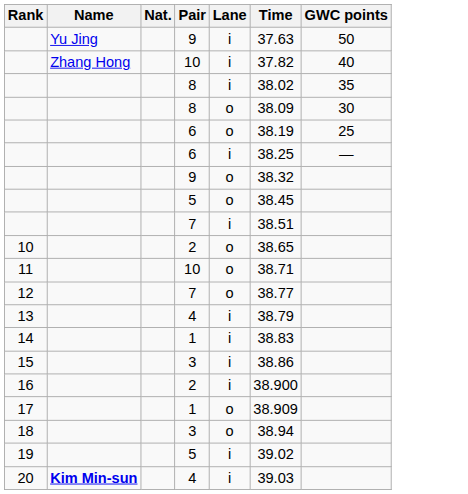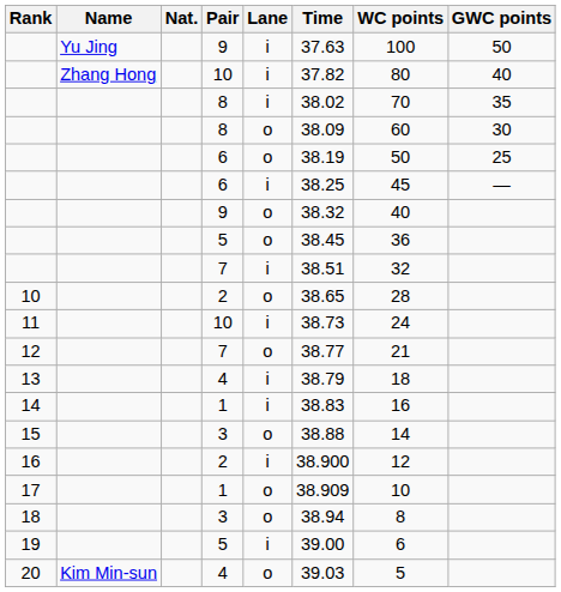 <table class="wikitable sortable" style="text-align:center">
 <tr>
 <th>Rank</th>
 <th>Name</th>
 <th>Nat.</th>
 <th>Pair</th>
 <th>Lane</th>
 <th>Time</th>
+<th>WC points</th>
 <th>GWC points</th>
 </tr>
 <tr>
 <td></td>
 <td align=left><a href='#'>Yu Jing</a></td>
 <td></td>
 <td>9</td>
 <td>i</td>
 <td>37.63</td>
+<td>100</td>
 <td>50</td>
 </tr>
 <tr>
 <td></td>
 <td align=left><a href='#'>Zhang Hong</a></td>
 <td></td>
 <td>10</td>
 <td>i</td>
 <td>37.82</td>
+<td>80</td>
 <td>40</td>
 </tr>
 <tr>
 <td></td>
 <td align=left></td>
 <td></td>
 <td>8</td>
 <td>i</td>
 <td>38.02</td>
+<td>70</td>
 <td>35</td>
 </tr>
 <tr>
 <td></td>
 <td align=left></td>
 <td></td>
 <td>8</td>
 <td>o</td>
 <td>38.09</td>
+<td>60</td>
 <td>30</td>
 </tr>
 <tr>
 <td></td>
 <td align=left></td>
 <td></td>
 <td>6</td>
 <td>o</td>
 <td>38.19</td>
+<td>50</td>
 <td>25</td>
 </tr>
 <tr>
 <td></td>
 <td align=left></td>
 <td></td>
 <td>6</td>
 <td>i</td>
 <td>38.25</td>
+<td>45</td>
 <td>—</td>
 </tr>
 <tr>
 <td></td>
 <td align=left></td>
 <td></td>
 <td>9</td>
 <td>o</td>
 <td>38.32</td>
+<td>40</td>
 <td></td>
 </tr>
 <tr>
 <td></td>
 <td align=left></td>
 <td></td>
 <td>5</td>
 <td>o</td>
 <td>38.45</td>
+<td>36</td>
 <td></td>
 </tr>
 <tr>
 <td></td>
 <td align=left></td>
 <td></td>
 <td>7</td>
 <td>i</td>
 <td>38.51</td>
+<td>32</td>
 <td></td>
 </tr>
 <tr>
 <td>10</td>
 <td align=left></td>
 <td></td>
 <td>2</td>
 <td>o</td>
 <td>38.65</td>
+<td>28</td>
 <td></td>
 </tr>
 <tr>
 <td>11</td>
 <td align=left></td>
 <td></td>
 <td>10</td>
-<td>o</td>
-<td>38.71</td>
+<td>i</td>
+<td>38.73</td>
+<td>24</td>
 <td></td>
 </tr>
 <tr>
 <td>12</td>
 <td align=left></td>
 <td></td>
 <td>7</td>
 <td>o</td>
 <td>38.77</td>
+<td>21</td>
 <td></td>
 </tr>
 <tr>
 <td>13</td>
 <td align=left></td>
 <td></td>
 <td>4</td>
 <td>i</td>
 <td>38.79</td>
+<td>18</td>
 <td></td>
 </tr>
 <tr>
 <td>14</td>
 <td align=left></td>
 <td></td>
 <td>1</td>
 <td>i</td>
 <td>38.83</td>
+<td>16</td>
 <td></td>
 </tr>
 <tr>
 <td>15</td>
 <td align=left></td>
 <td></td>
 <td>3</td>
-<td>i</td>
-<td>38.86</td>
+<td>o</td>
+<td>38.88</td>
+<td>14</td>
 <td></td>
 </tr>
 <tr>
 <td>16</td>
 <td align=left></td>
 <td></td>
 <td>2</td>
 <td>i</td>
 <td>38.900</td>
+<td>12</td>
 <td></td>
 </tr>
 <tr>
 <td>17</td>
 <td align=left></td>
 <td></td>
 <td>1</td>
 <td>o</td>
 <td>38.909</td>
+<td>10</td>
 <td></td>
 </tr>
 <tr>
 <td>18</td>
 <td align=left></td>
 <td></td>
 <td>3</td>
 <td>o</td>
 <td>38.94</td>
+<td>8</td>
 <td></td>
 </tr>
 <tr>
 <td>19</td>
 <td align=left></td>
 <td></td>
 <td>5</td>
 <td>i</td>
-<td>39.02</td>
+<td>39.00</td>
+<td>6</td>
 <td></td>
 </tr>
 <tr>
 <td>20</td>
-<td align=left><strong><a href='#'>Kim Min-sun</a></strong></td>
+<td align=left><a href='#'>Kim Min-sun</a></td>
 <td></td>
 <td>4</td>
-<td>i</td>
+<td>o</td>
 <td>39.03</td>
+<td>5</td>
 <td></td>
 </tr>
 </table>
